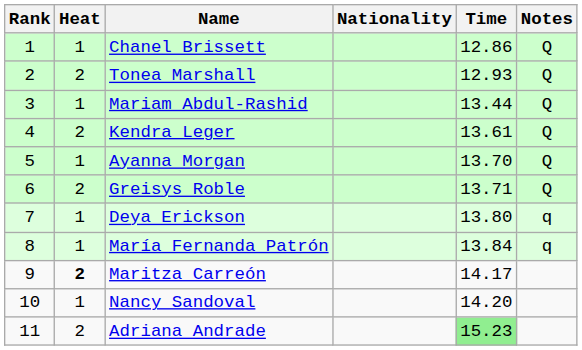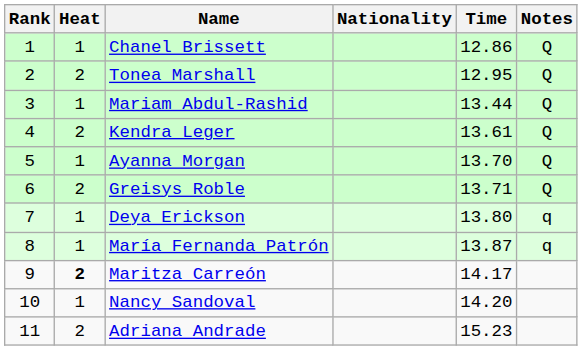 <table class="wikitable sortable" style="text-align:center">
 <tr>
 <th>Rank</th>
 <th>Heat</th>
 <th>Name</th>
 <th>Nationality</th>
 <th>Time</th>
 <th>Notes</th>
 </tr>
 <tr bgcolor=ccffcc>
 <td>1</td>
 <td>1</td>
 <td align=left><a href='#'>Chanel Brissett</a></td>
 <td align=left></td>
 <td>12.86</td>
 <td>Q</td>
 </tr>
 <tr bgcolor=ccffcc>
 <td>2</td>
 <td>2</td>
 <td align=left><a href='#'>Tonea Marshall</a></td>
 <td align=left></td>
-<td>12.93</td>
+<td>12.95</td>
 <td>Q</td>
 </tr>
 <tr bgcolor=ccffcc>
 <td>3</td>
 <td>1</td>
 <td align=left><a href='#'>Mariam Abdul-Rashid</a></td>
 <td align=left></td>
 <td>13.44</td>
 <td>Q</td>
 </tr>
 <tr bgcolor=ccffcc>
 <td>4</td>
 <td>2</td>
 <td align=left><a href='#'>Kendra Leger</a></td>
 <td align=left></td>
 <td>13.61</td>
 <td>Q</td>
 </tr>
 <tr bgcolor=ccffcc>
 <td>5</td>
 <td>1</td>
 <td align=left><a href='#'>Ayanna Morgan</a></td>
 <td align=left></td>
 <td>13.70</td>
 <td>Q</td>
 </tr>
 <tr bgcolor=ccffcc>
 <td>6</td>
 <td>2</td>
 <td align=left><a href='#'>Greisys Roble</a></td>
 <td align=left></td>
 <td>13.71</td>
 <td>Q</td>
 </tr>
 <tr bgcolor=ddffdd>
 <td>7</td>
 <td>1</td>
 <td align=left><a href='#'>Deya Erickson</a></td>
 <td align=left></td>
 <td>13.80</td>
 <td>q</td>
 </tr>
 <tr bgcolor=ddffdd>
 <td>8</td>
 <td>1</td>
 <td align=left><a href='#'>María Fernanda Patrón</a></td>
 <td align=left></td>
-<td>13.84</td>
+<td>13.87</td>
 <td>q</td>
 </tr>
 <tr>
 <td>9</td>
 <td><strong>2</strong></td>
 <td align=left><a href='#'>Maritza Carreón</a></td>
 <td align=left></td>
 <td>14.17</td>
 <td></td>
 </tr>
 <tr>
 <td>10</td>
 <td>1</td>
 <td align=left><a href='#'>Nancy Sandoval</a></td>
 <td align=left></td>
 <td>14.20</td>
 <td></td>
 </tr>
 <tr>
 <td>11</td>
 <td>2</td>
 <td align=left><a href='#'>Adriana Andrade</a></td>
 <td align=left></td>
-<td style="background: lightgreen;">15.23</td>
+<td>15.23</td>
 <td></td>
 </tr>
 </table>
